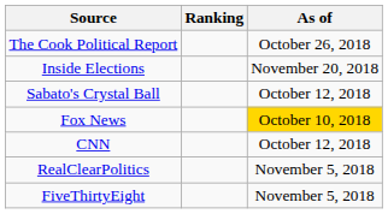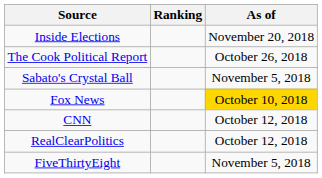 <table class="wikitable" style="text-align:center">
 <tr>
 <th>Source</th>
 <th>Ranking</th>
 <th>As of</th>
 </tr>
 <tr>
+<td><a href='#'>Inside Elections</a></td>
+<td></td>
+<td>November 20, 2018</td>
+</tr>
+<tr>
 <td><a href='#'>The Cook Political Report</a></td>
 <td></td>
 <td>October 26, 2018</td>
 </tr>
 <tr>
-<td><a href='#'>Inside Elections</a></td>
-<td></td>
-<td>November 20, 2018</td>
-</tr>
-<tr>
 <td><a href='#'>Sabato's Crystal Ball</a></td>
 <td></td>
-<td>October 12, 2018</td>
+<td>November 5, 2018</td>
 </tr>
 <tr>
 <td><a href='#'>Fox News</a></td>
 <td></td>
 <td style="background: gold;">October 10, 2018</td>
 </tr>
 <tr>
 <td><a href='#'>CNN</a></td>
 <td></td>
 <td>October 12, 2018</td>
 </tr>
 <tr>
 <td><a href='#'>RealClearPolitics</a></td>
 <td></td>
-<td>November 5, 2018</td>
+<td>October 12, 2018</td>
 </tr>
 <tr>
 <td><a href='#'>FiveThirtyEight</a></td>
 <td></td>
 <td>November 5, 2018</td>
 </tr>
 </table>
